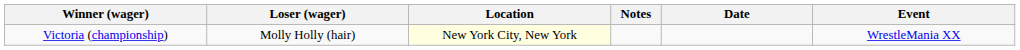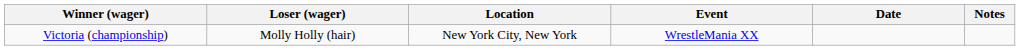 <table class="wikitable sortable" width=100%  style="text-align: center">
 <tr>
 <th width=20% scope="col">Winner (wager)</th>
 <th width=20% scope="col">Loser (wager)</th>
 <th width=20% scope="col">Location</th>
+<th width=20% scope="col">Event</th>
+<th width=15% scope="col">Date</th>
 <th class="unsortable" width=5% scope="col">Notes</th>
-<th width=15% scope="col">Date</th>
-<th width=20% scope="col">Event</th>
 </tr>
 <tr>
 <td><a href='#'>Victoria</a> (<a href='#'>championship</a>)</td>
 <td>Molly Holly (hair)</td>
-<td style="background: lightyellow;">New York City, New York</td>
+<td>New York City, New York</td>
+<td><a href='#'>WrestleMania XX</a></td>
 <td></td>
 <td></td>
-<td><a href='#'>WrestleMania XX</a></td>
 </tr>
 </table>
